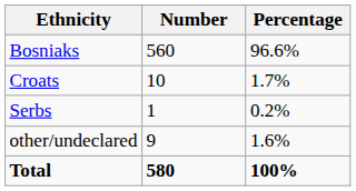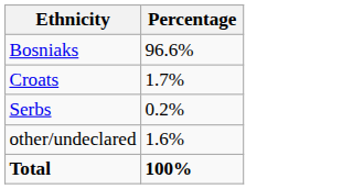 <table class="wikitable">
 <tr>
 <th width="100px">Ethnicity</th>
-<th width="80px">Number</th>
 <th width="80px">Percentage</th>
 </tr>
 <tr>
 <td><a href='#'>Bosniaks</a></td>
-<td>560</td>
 <td>96.6%</td>
 </tr>
 <tr>
 <td><a href='#'>Croats</a></td>
-<td>10</td>
 <td>1.7%</td>
 </tr>
 <tr>
 <td><a href='#'>Serbs</a></td>
-<td>1</td>
 <td>0.2%</td>
 </tr>
 <tr>
 <td>other/undeclared</td>
-<td>9</td>
 <td>1.6%</td>
 </tr>
 <tr>
 <td><strong>Total</strong></td>
-<td><strong>580</strong></td>
 <td><strong>100%</strong></td>
 </tr>
 </table>
